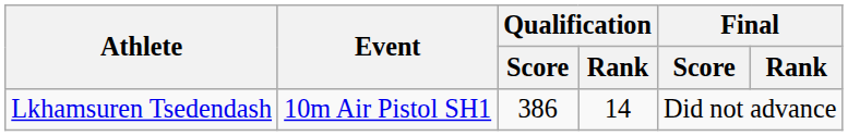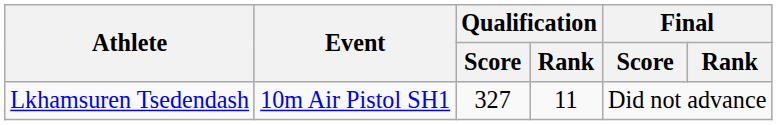 <table class=wikitable>
 <tr>
 <th rowspan="2">Athlete</th>
 <th rowspan="2">Event</th>
 <th colspan="2">Qualification</th>
 <th colspan="2">Final</th>
 </tr>
 <tr>
 <th>Score</th>
 <th>Rank</th>
 <th>Score</th>
 <th>Rank</th>
 </tr>
 <tr align=center>
 <td align=left><a href='#'>Lkhamsuren Tsedendash</a></td>
 <td align=left><a href='#'>10m Air Pistol SH1</a></td>
-<td>386</td>
-<td>14</td>
+<td>327</td>
+<td>11</td>
 <td colspan=2>Did not advance</td>
 </tr>
 </table>
